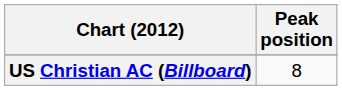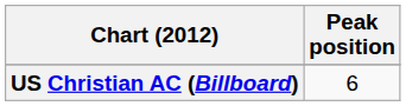 <table class="wikitable sortable plainrowheaders" style="text-align:center">
 <tr>
 <th scope="col">Chart (2012)</th>
 <th scope="col">Peak<br>position</th>
 </tr>
 <tr>
 </tr>
 <tr>
 </tr>
 <tr>
 <th scope="row">US <a href='#'>Christian AC</a> (<em><a href='#'>Billboard</a></em>)</th>
-<td>8</td>
+<td>6</td>
 </tr>
 </table>
